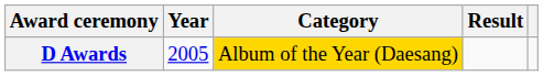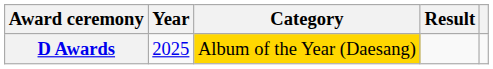 <table class="wikitable plainrowheaders sortable" style="text-align:center">
 <tr>
 <th scope="col">Award ceremony</th>
 <th scope="col">Year</th>
 <th scope="col">Category</th>
 <th scope="col">Result</th>
 <th scope="col" class="unsortable"></th>
 </tr>
 <tr>
 <th scope="row"><a href='#'>D Awards</a></th>
-<td><a href='#'>2005</a></td>
+<td><a href='#'>2025</a></td>
 <td style="background: gold;">Album of the Year (Daesang)</td>
 <td></td>
 <td></td>
 </tr>
 </table>
